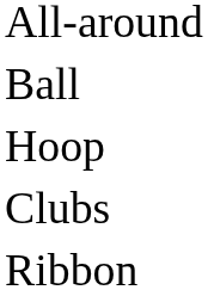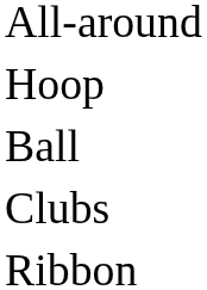 <table>
 <tr>
 <td>All-around<br></td>
 <td></td>
 <td></td>
 <td></td>
 </tr>
 <tr>
-<td>Ball <br> </td>
+<td>Hoop <br> </td>
 <td></td>
 <td></td>
 <td></td>
 </tr>
 <tr>
-<td>Hoop <br> </td>
+<td>Ball <br> </td>
 <td></td>
 <td></td>
 <td></td>
 </tr>
 <tr>
 <td>Clubs <br> </td>
 <td></td>
 <td></td>
 <td></td>
 </tr>
 <tr>
 <td>Ribbon <br> </td>
 <td></td>
 <td></td>
 <td></td>
 </tr>
 </table>
